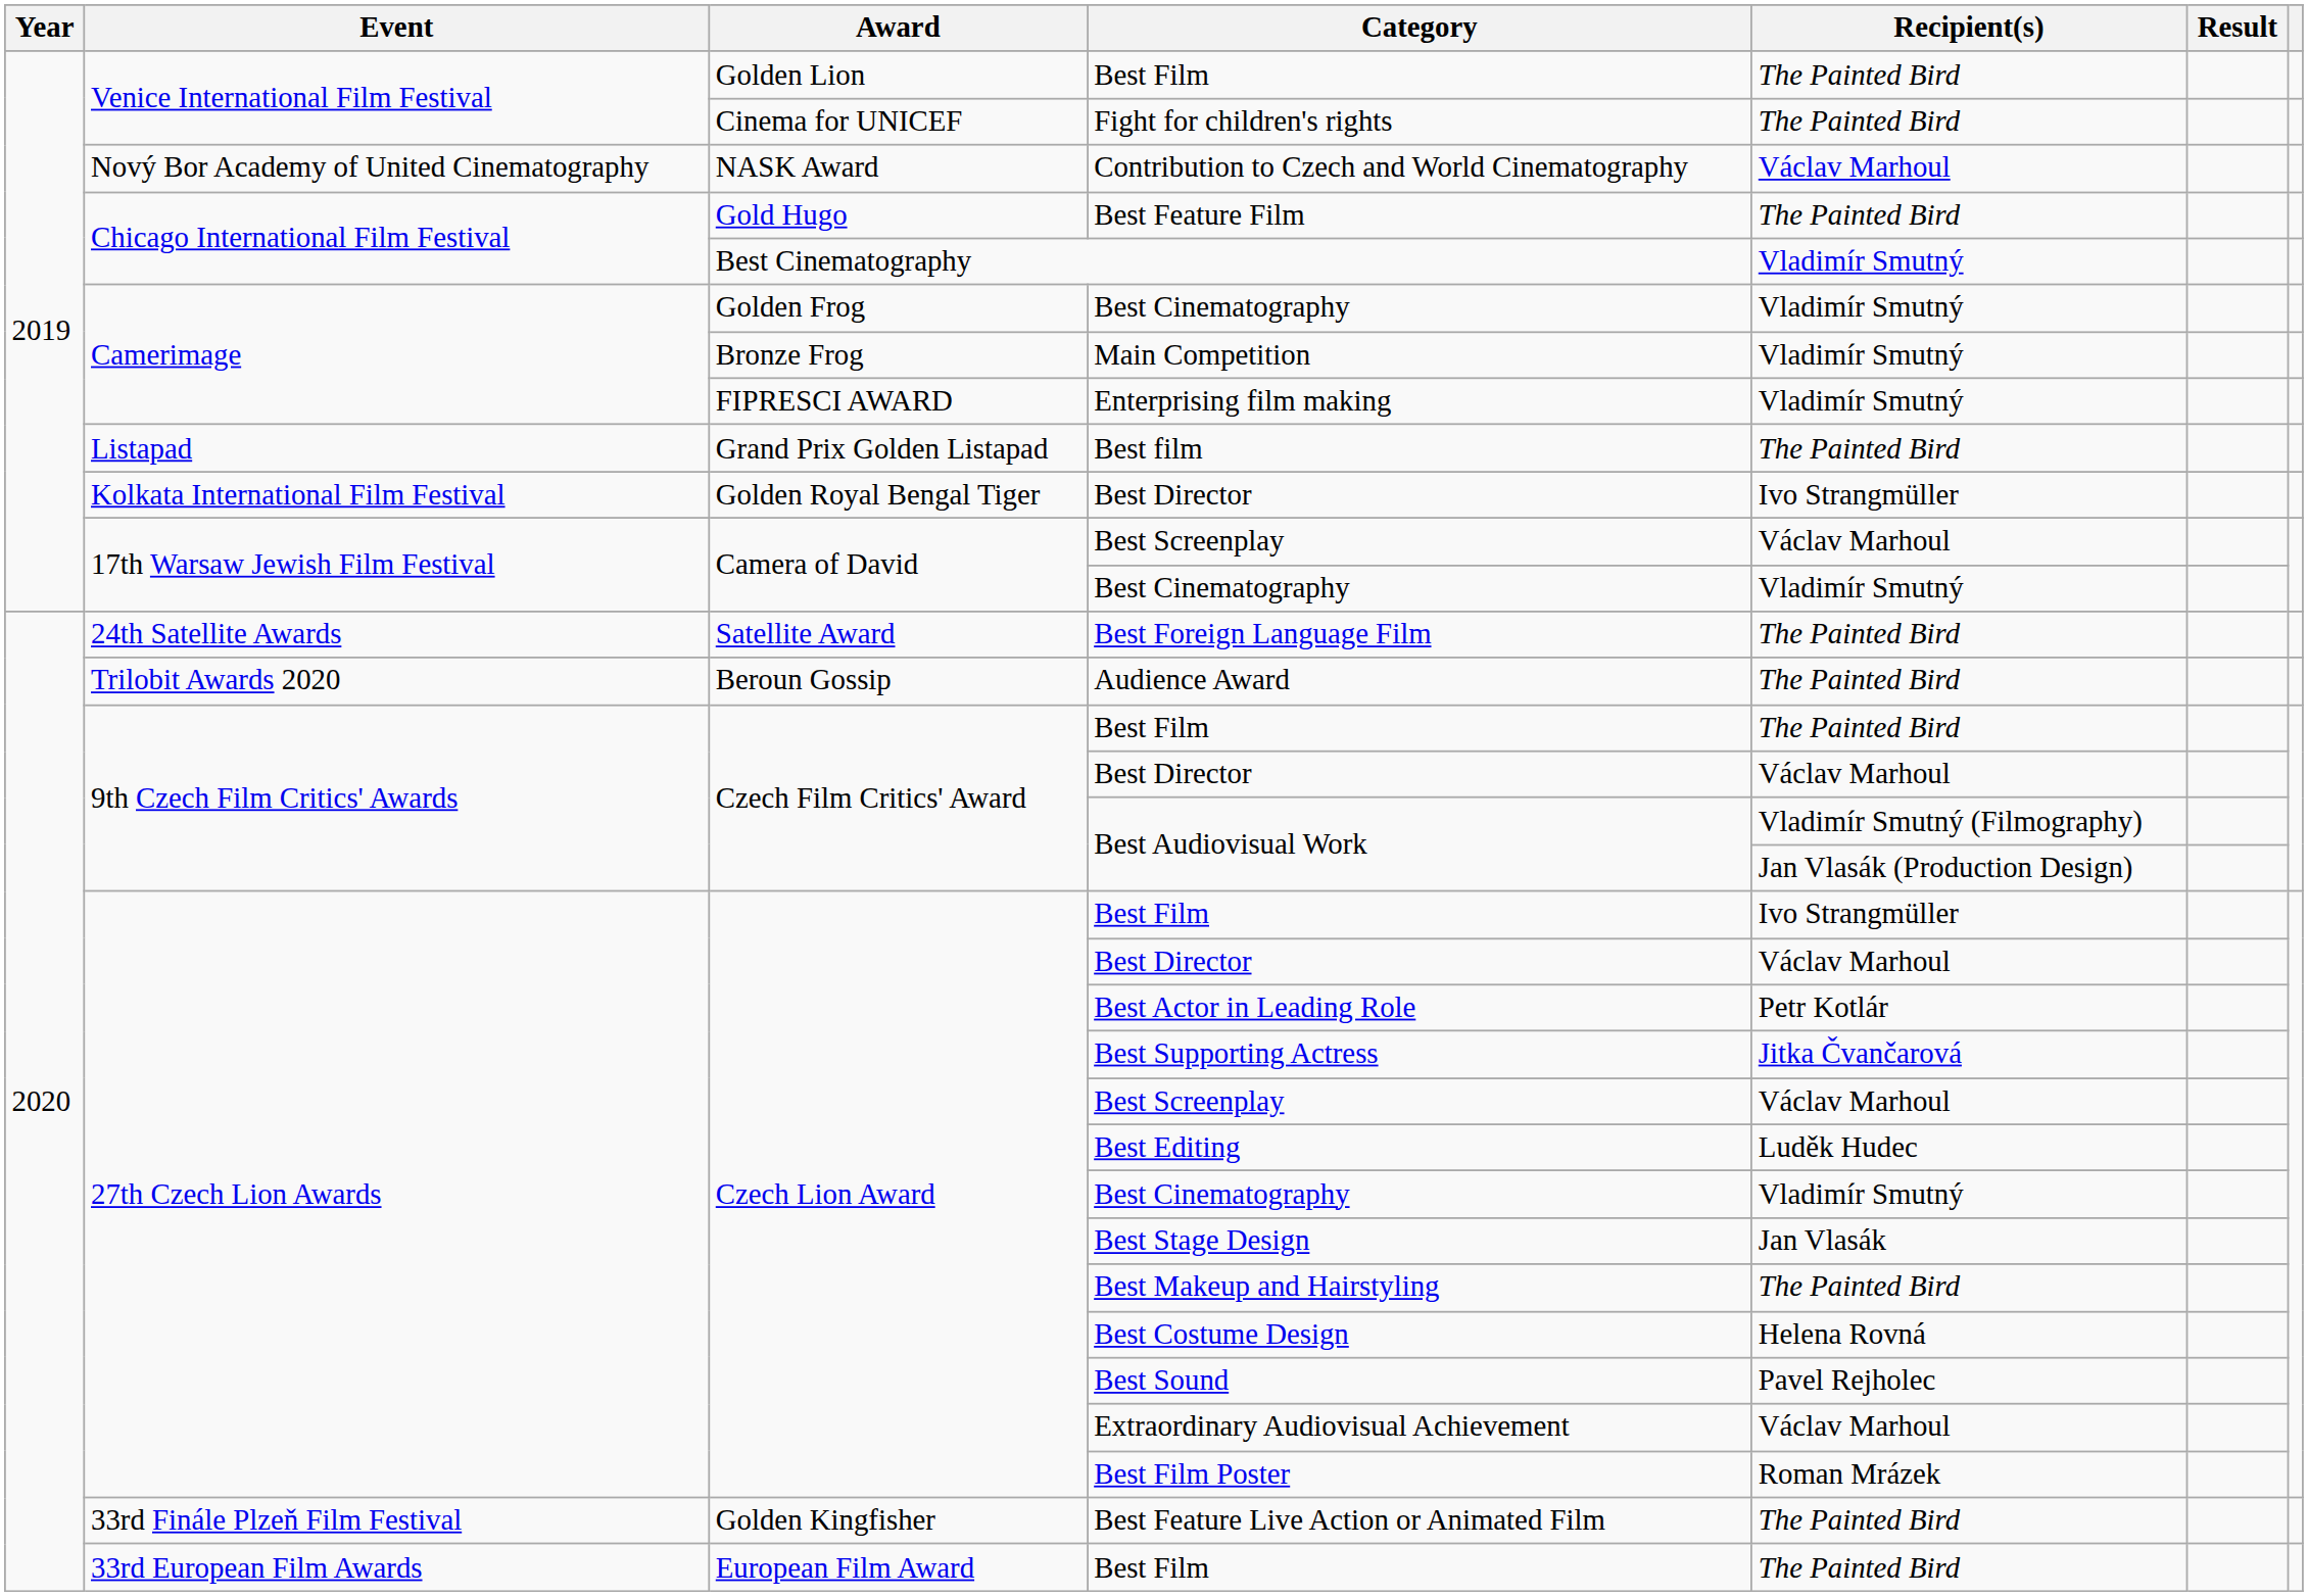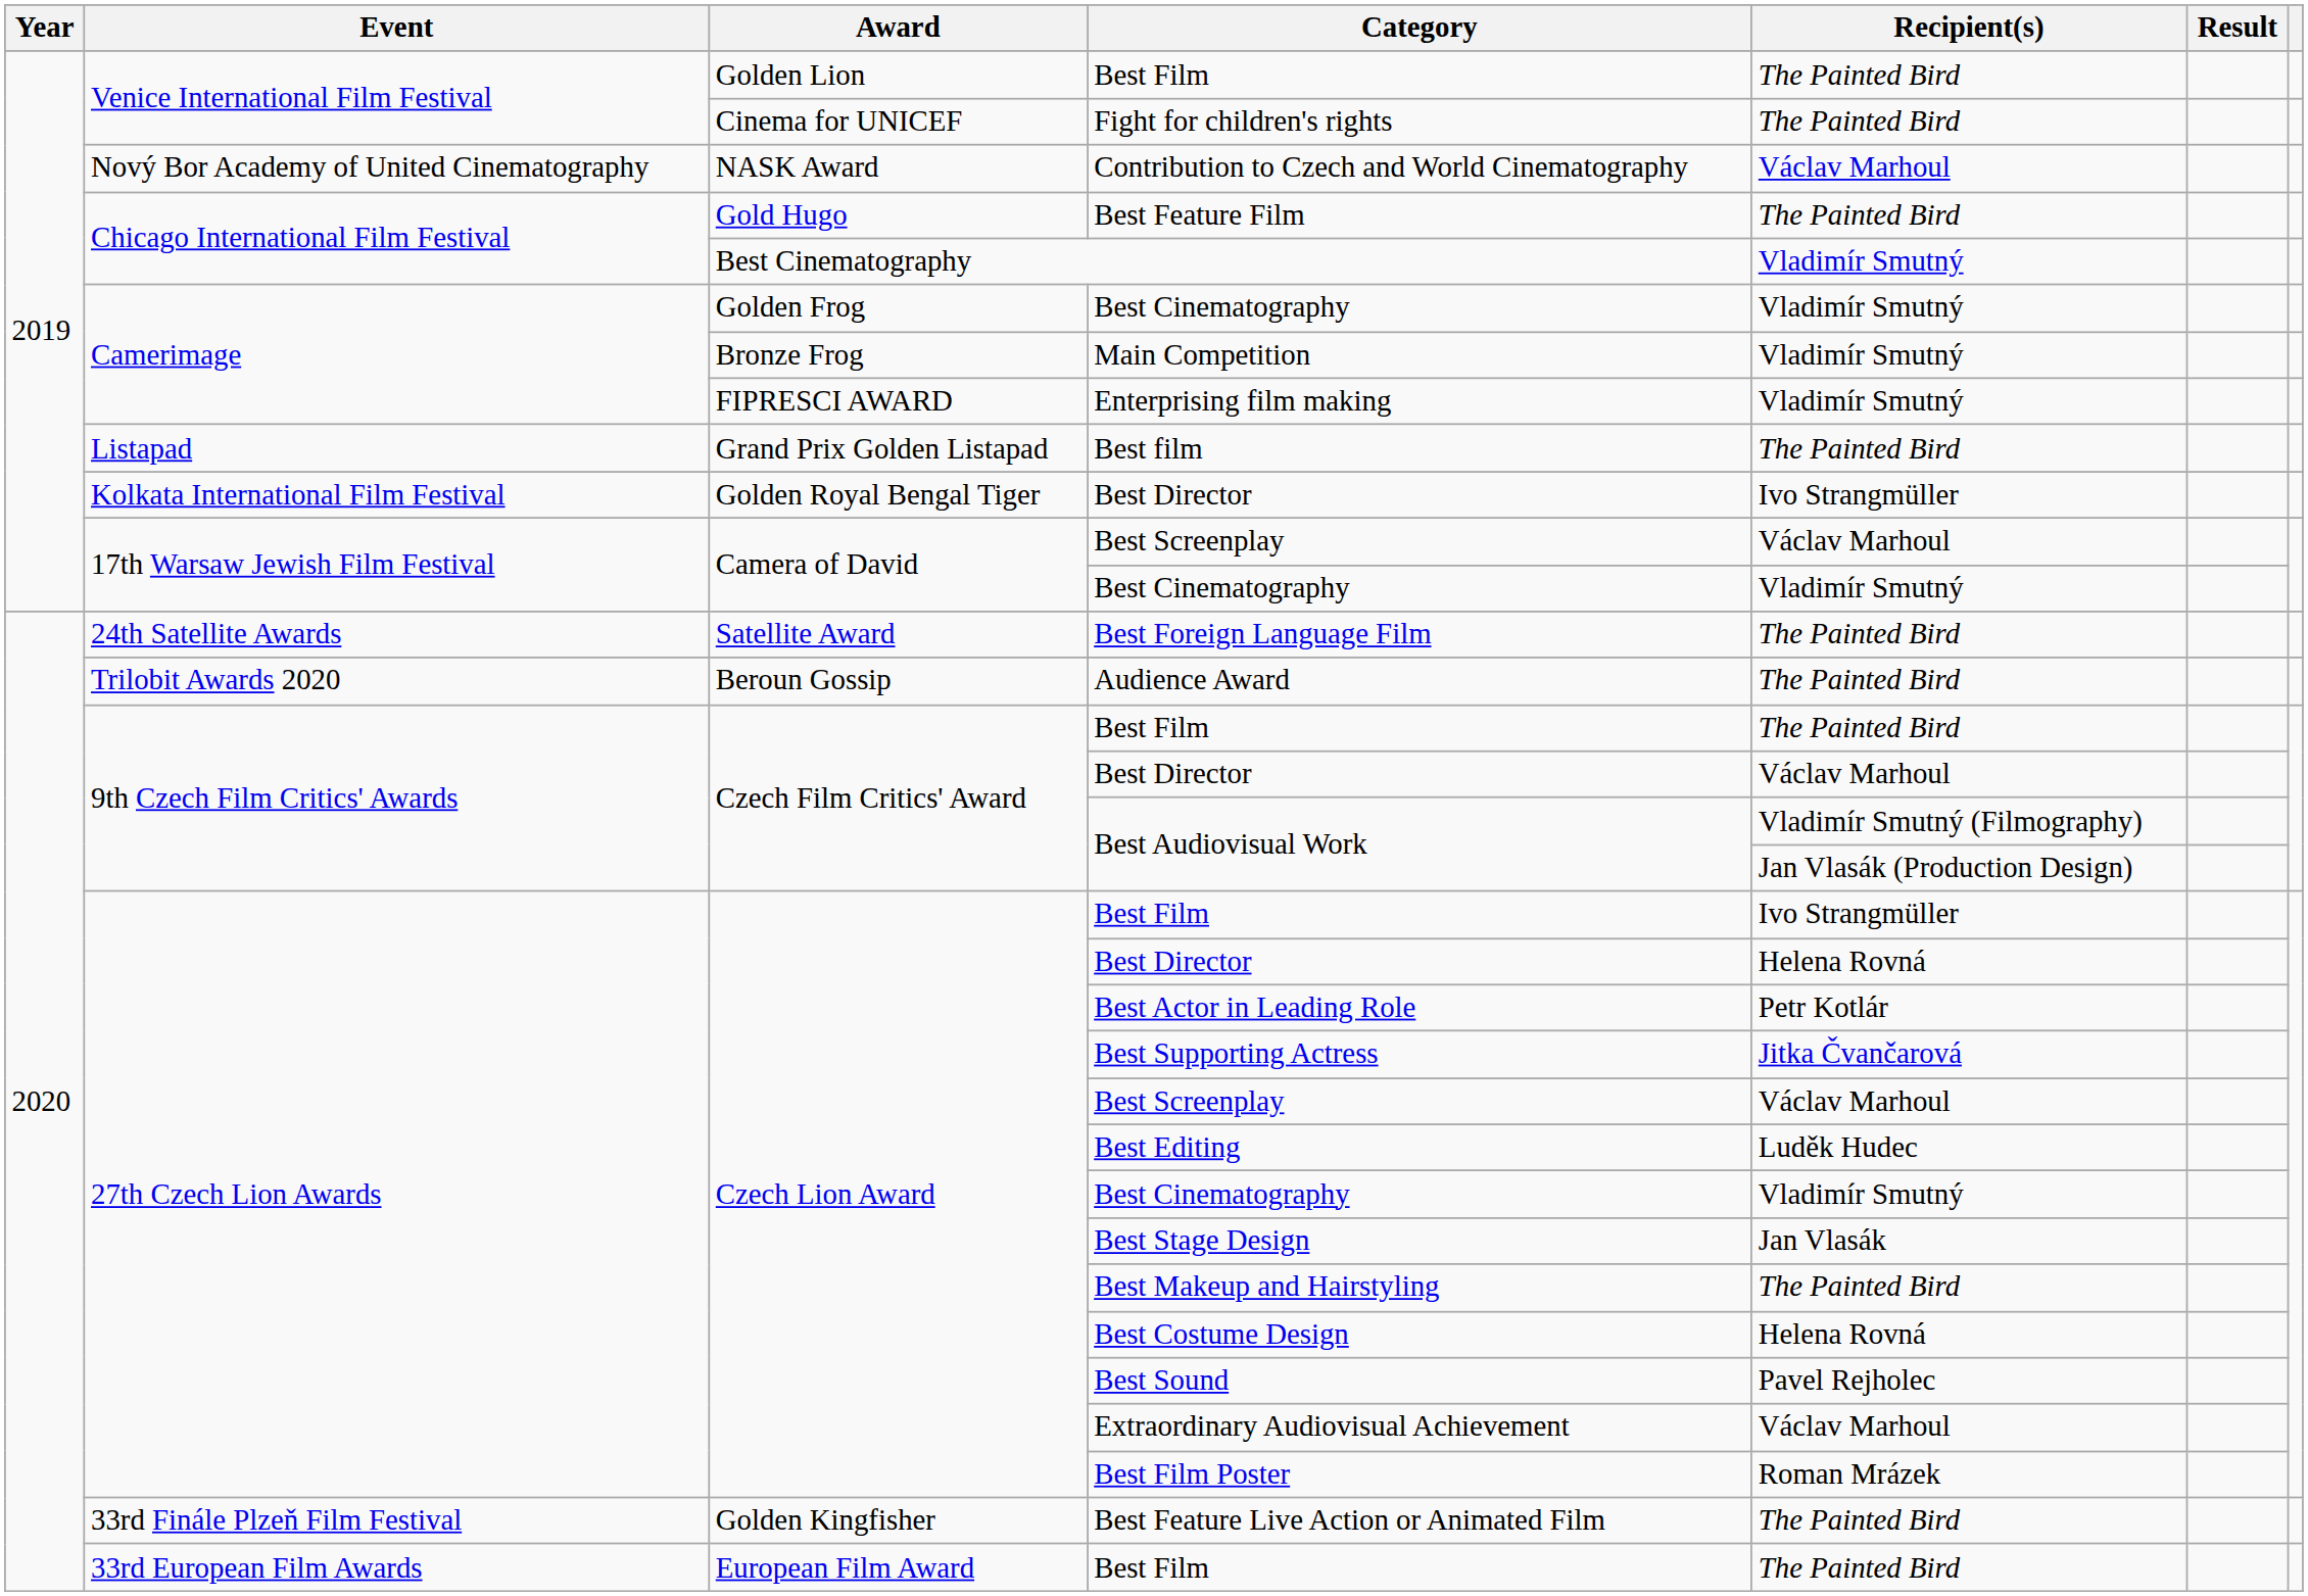 <table class="wikitable sortable" style="width: 99%;">
 <tr>
 <th scope="col">Year</th>
 <th scope="col">Event</th>
 <th scope="col">Award</th>
 <th scope="col">Category</th>
 <th scope="col">Recipient(s)</th>
 <th scope="col">Result</th>
 <th scope="col" class="unsortable"></th>
 </tr>
 <tr>
 <td rowspan="12">2019</td>
 <td rowspan="2"><a href='#'>Venice International Film Festival</a></td>
 <td>Golden Lion</td>
 <td>Best Film</td>
 <td><em>The Painted Bird</em></td>
 <td></td>
 <td></td>
 </tr>
 <tr>
 <td>Cinema for UNICEF</td>
 <td>Fight for children's rights</td>
 <td><em>The Painted Bird</em></td>
 <td></td>
 <td></td>
 </tr>
 <tr>
 <td>Nový Bor Academy of United Cinematography</td>
 <td>NASK Award</td>
 <td>Contribution to Czech and World Cinematography</td>
 <td><a href='#'>Václav Marhoul</a></td>
 <td></td>
 <td></td>
 </tr>
 <tr>
 <td rowspan="2"><a href='#'>Chicago International Film Festival</a></td>
 <td><a href='#'>Gold Hugo</a></td>
 <td>Best Feature Film</td>
 <td><em>The Painted Bird</em></td>
 <td></td>
 <td></td>
 </tr>
 <tr>
 <td colspan="2">Best Cinematography</td>
 <td><a href='#'>Vladimír Smutný</a></td>
 <td></td>
 <td></td>
 </tr>
 <tr>
 <td rowspan="3"><a href='#'>Camerimage</a></td>
 <td>Golden Frog</td>
 <td>Best Cinematography</td>
 <td>Vladimír Smutný</td>
 <td></td>
 <td></td>
 </tr>
 <tr>
 <td>Bronze Frog</td>
 <td>Main Competition</td>
 <td>Vladimír Smutný</td>
 <td></td>
 <td></td>
 </tr>
 <tr>
 <td>FIPRESCI AWARD</td>
 <td>Enterprising film making</td>
 <td>Vladimír Smutný</td>
 <td></td>
 <td></td>
 </tr>
 <tr>
 <td><a href='#'>Listapad</a></td>
 <td>Grand Prix Golden Listapad</td>
 <td>Best film</td>
 <td><em>The Painted Bird</em></td>
 <td></td>
 <td></td>
 </tr>
 <tr>
 <td><a href='#'>Kolkata International Film Festival</a></td>
 <td>Golden Royal Bengal Tiger</td>
 <td>Best Director</td>
 <td>Ivo Strangmüller</td>
 <td></td>
 <td></td>
 </tr>
 <tr>
 <td rowspan="2">17th <a href='#'>Warsaw Jewish Film Festival</a></td>
 <td rowspan="2">Camera of David</td>
 <td>Best Screenplay</td>
 <td>Václav Marhoul</td>
 <td></td>
 <td rowspan="2"></td>
 </tr>
 <tr>
 <td>Best Cinematography</td>
 <td>Vladimír Smutný</td>
 <td></td>
 </tr>
 <tr>
 <td rowspan="21">2020</td>
 <td><a href='#'>24th Satellite Awards</a></td>
 <td><a href='#'>Satellite Award</a></td>
 <td><a href='#'>Best Foreign Language Film</a></td>
 <td><em>The Painted Bird</em></td>
 <td></td>
 <td></td>
 </tr>
 <tr>
 <td><a href='#'>Trilobit Awards</a> 2020</td>
 <td>Beroun Gossip</td>
 <td>Audience Award</td>
 <td><em>The Painted Bird</em></td>
 <td></td>
 <td></td>
 </tr>
 <tr>
 <td rowspan="4">9th <a href='#'>Czech Film Critics' Awards</a></td>
 <td rowspan="4">Czech Film Critics' Award</td>
 <td>Best Film</td>
 <td><em>The Painted Bird</em></td>
 <td></td>
 <td rowspan="4"></td>
 </tr>
 <tr>
 <td>Best Director</td>
 <td>Václav Marhoul</td>
 <td></td>
 </tr>
 <tr>
 <td rowspan="2">Best Audiovisual Work</td>
 <td>Vladimír Smutný (Filmography)</td>
 <td></td>
 </tr>
 <tr>
 <td>Jan Vlasák (Production Design)</td>
 <td></td>
 </tr>
 <tr>
 <td rowspan="13"><a href='#'>27th Czech Lion Awards</a></td>
 <td rowspan="13"><a href='#'>Czech Lion Award</a></td>
 <td><a href='#'>Best Film</a></td>
 <td>Ivo Strangmüller</td>
 <td></td>
 <td rowspan="13"></td>
 </tr>
 <tr>
 <td><a href='#'>Best Director</a></td>
-<td>Václav Marhoul</td>
+<td>Helena Rovná</td>
 <td></td>
 </tr>
 <tr>
 <td><a href='#'>Best Actor in Leading Role</a></td>
 <td>Petr Kotlár</td>
 <td></td>
 </tr>
 <tr>
 <td><a href='#'>Best Supporting Actress</a></td>
 <td><a href='#'>Jitka Čvančarová</a></td>
 <td></td>
 </tr>
 <tr>
 <td><a href='#'>Best Screenplay</a></td>
 <td>Václav Marhoul</td>
 <td></td>
 </tr>
 <tr>
 <td><a href='#'>Best Editing</a></td>
 <td>Luděk Hudec</td>
 <td></td>
 </tr>
 <tr>
 <td><a href='#'>Best Cinematography</a></td>
 <td>Vladimír Smutný</td>
 <td></td>
 </tr>
 <tr>
 <td><a href='#'>Best Stage Design</a></td>
 <td>Jan Vlasák</td>
 <td></td>
 </tr>
 <tr>
 <td><a href='#'>Best Makeup and Hairstyling</a></td>
 <td><em>The Painted Bird</em></td>
 <td></td>
 </tr>
 <tr>
 <td><a href='#'>Best Costume Design</a></td>
 <td>Helena Rovná</td>
 <td></td>
 </tr>
 <tr>
 <td><a href='#'>Best Sound</a></td>
 <td>Pavel Rejholec</td>
 <td></td>
 </tr>
 <tr>
 <td>Extraordinary Audiovisual Achievement</td>
 <td>Václav Marhoul</td>
 <td></td>
 </tr>
 <tr>
 <td><a href='#'>Best Film Poster</a></td>
 <td>Roman Mrázek</td>
 <td></td>
 </tr>
 <tr>
 <td>33rd <a href='#'>Finále Plzeň Film Festival</a></td>
 <td>Golden Kingfisher</td>
 <td>Best Feature Live Action or Animated Film</td>
 <td><em>The Painted Bird</em></td>
 <td></td>
 <td></td>
 </tr>
 <tr>
 <td><a href='#'>33rd European Film Awards</a></td>
 <td><a href='#'>European Film Award</a></td>
 <td>Best Film</td>
 <td><em>The Painted Bird</em></td>
 <td></td>
 <td></td>
 </tr>
 </table>
